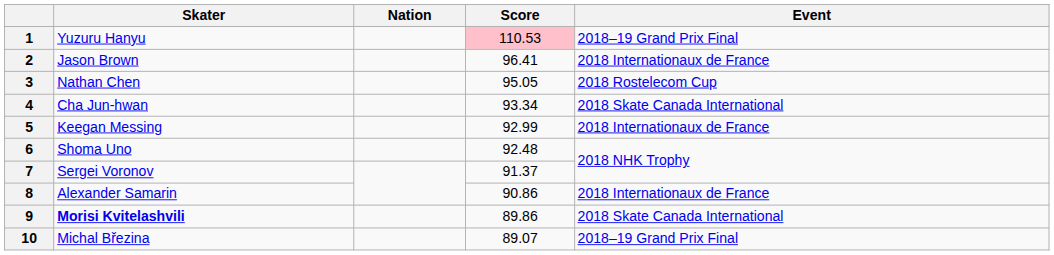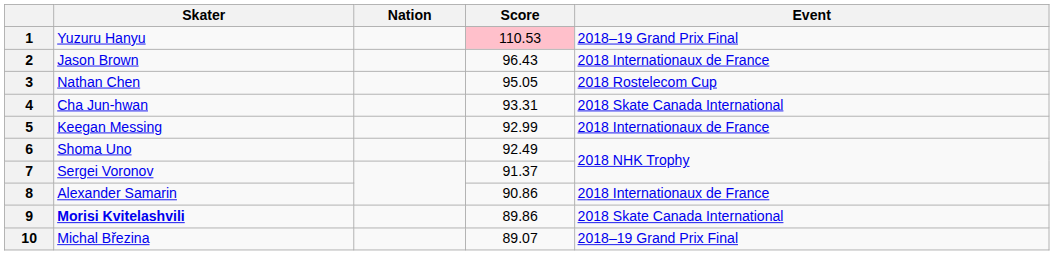 <table class="wikitable sortable" style="text-align:left; width:75%">
 <tr>
 <th scope="col"></th>
 <th scope="col">Skater</th>
 <th scope="col">Nation</th>
 <th scope="col">Score</th>
 <th scope="col">Event</th>
 </tr>
 <tr>
 <th scope="row">1</th>
 <td><a href='#'>Yuzuru Hanyu</a></td>
 <td></td>
 <td style="background: pink; text-align:center;">110.53</td>
 <td><a href='#'>2018–19 Grand Prix Final</a></td>
 </tr>
 <tr>
 <th scope="row">2</th>
 <td><a href='#'>Jason Brown</a></td>
 <td></td>
-<td style="text-align:center;">96.41</td>
+<td style="text-align:center;">96.43</td>
 <td><a href='#'>2018 Internationaux de France</a></td>
 </tr>
 <tr>
 <th scope="row">3</th>
 <td><a href='#'>Nathan Chen</a></td>
 <td></td>
 <td style="text-align:center;">95.05</td>
 <td><a href='#'>2018 Rostelecom Cup</a></td>
 </tr>
 <tr>
 <th scope="row">4</th>
 <td><a href='#'>Cha Jun-hwan</a></td>
 <td></td>
-<td style="text-align:center;">93.34</td>
+<td style="text-align:center;">93.31</td>
 <td><a href='#'>2018 Skate Canada International</a></td>
 </tr>
 <tr>
 <th scope="row">5</th>
 <td><a href='#'>Keegan Messing</a></td>
 <td></td>
 <td style="text-align:center;">92.99</td>
 <td><a href='#'>2018 Internationaux de France</a></td>
 </tr>
 <tr>
 <th scope="row">6</th>
 <td><a href='#'>Shoma Uno</a></td>
 <td></td>
-<td style="text-align:center;">92.48</td>
+<td style="text-align:center;">92.49</td>
 <td rowspan="2"><a href='#'>2018 NHK Trophy</a></td>
 </tr>
 <tr>
 <th scope="row">7</th>
 <td><a href='#'>Sergei Voronov</a></td>
 <td rowspan="2"></td>
 <td style="text-align:center;">91.37</td>
 </tr>
 <tr>
 <th scope="row">8</th>
 <td><a href='#'>Alexander Samarin</a></td>
 <td style="text-align:center;">90.86</td>
 <td><a href='#'>2018 Internationaux de France</a></td>
 </tr>
 <tr>
 <th scope="row">9</th>
 <td><strong><a href='#'>Morisi Kvitelashvili</a></strong></td>
 <td></td>
 <td style="text-align:center;">89.86</td>
 <td><a href='#'>2018 Skate Canada International</a></td>
 </tr>
 <tr>
 <th scope="row">10</th>
 <td><a href='#'>Michal Březina</a></td>
 <td></td>
 <td style="text-align:center;">89.07</td>
 <td><a href='#'>2018–19 Grand Prix Final</a></td>
 </tr>
 </table>
